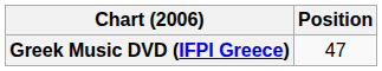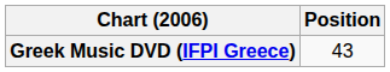 <table class="wikitable sortable plainrowheaders" style="text-align:center;">
 <tr>
 <th scope="col">Chart (2006)</th>
 <th scope="col">Position</th>
 </tr>
 <tr>
 <th scope="row">Greek Music DVD (<a href='#'>IFPI Greece</a>)</th>
-<td>47</td>
+<td>43</td>
 </tr>
 <tr>
 </tr>
 </table>
